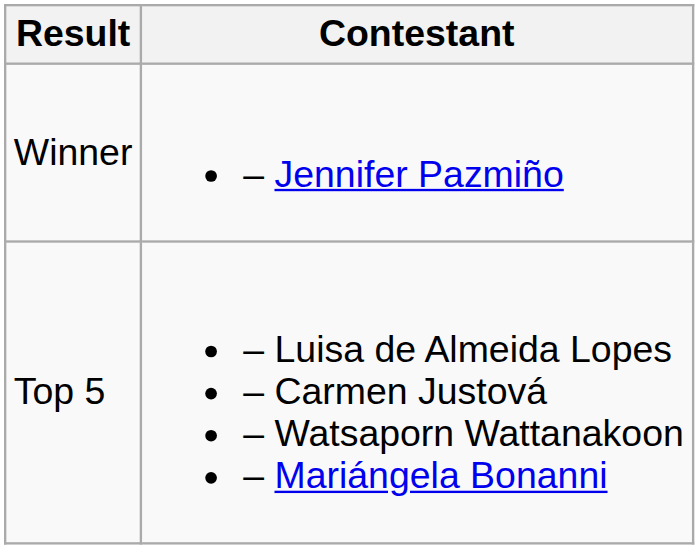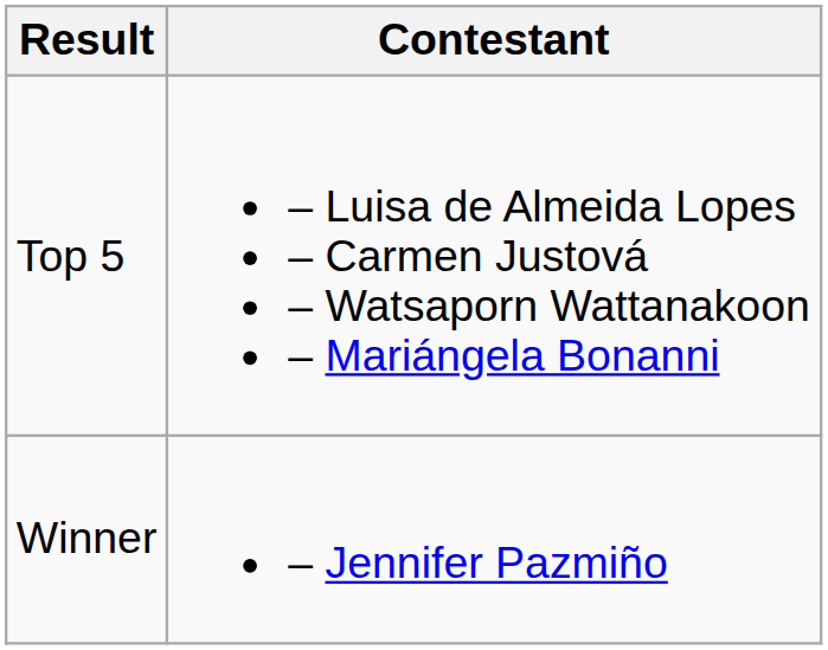 <table class="wikitable">
 <tr>
 <th>Result</th>
 <th>Contestant</th>
 </tr>
 <tr>
+<td>Top 5</td>
+<td><br><ul><li> – Luisa de Almeida Lopes</li><li> – Carmen Justová</li><li> – Watsaporn Wattanakoon</li><li> – <a href='#'>Mariángela Bonanni</a></li></ul></td>
+</tr>
+<tr>
 <td>Winner</td>
 <td><br><ul><li> – <a href='#'>Jennifer Pazmiño</a></li></ul></td>
 </tr>
-<tr>
-<td>Top 5</td>
-<td><br><ul><li> – Luisa de Almeida Lopes</li><li> – Carmen Justová</li><li> – Watsaporn Wattanakoon</li><li> – <a href='#'>Mariángela Bonanni</a></li></ul></td>
-</tr>
 </table>
